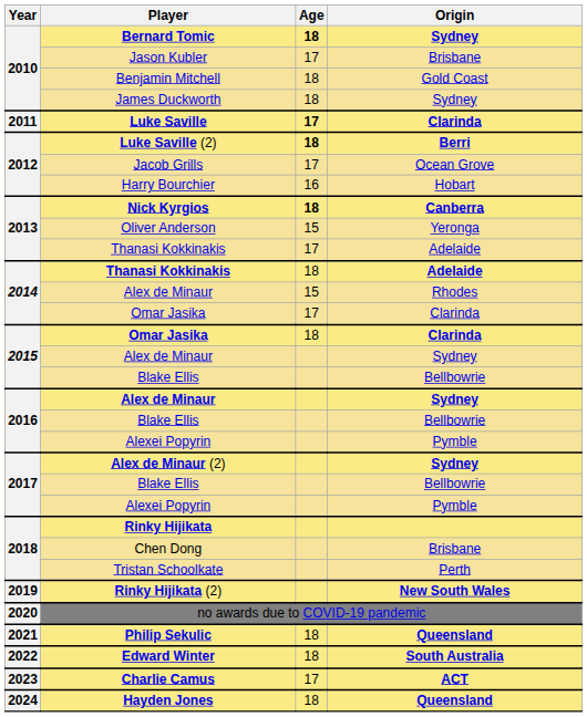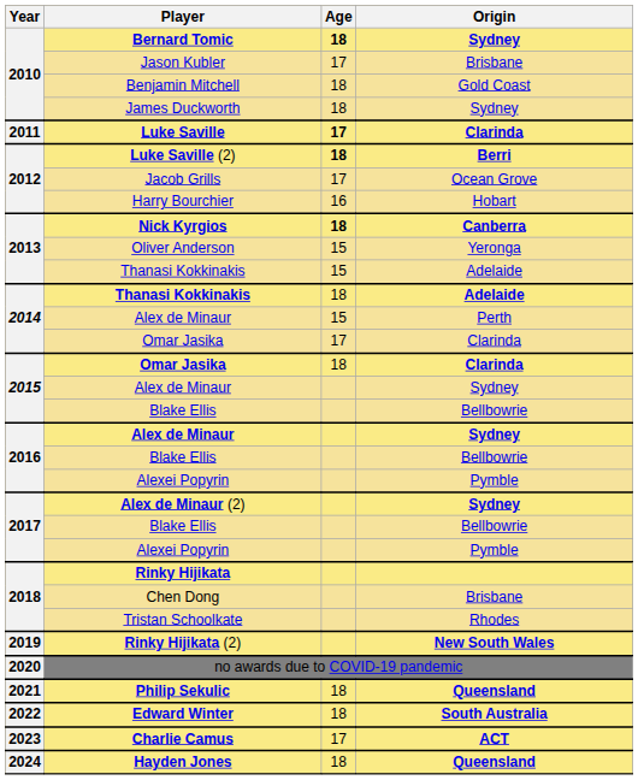 <table class="wikitable" rowspan=2 style="text-align: center; background: #f6e39c">
 <tr style="background:#bebebe;">
 <th scope="col">Year</th>
 <th scope="col" width=300>Player</th>
 <th scope="col">Age</th>
 <th scope="col" width=300>Origin</th>
 </tr>
 <tr>
 <th scope="row"  rowspan=4 style="text-align:center">2010</th>
 <td style="background:#FAEB86"><strong><a href='#'>Bernard Tomic</a></strong></td>
 <td style="background:#FAEB86"><strong>18</strong></td>
 <td style="background:#FAEB86"><strong><a href='#'>Sydney</a></strong></td>
 </tr>
 <tr>
 <td><a href='#'>Jason Kubler</a></td>
 <td>17</td>
 <td><a href='#'>Brisbane</a></td>
 </tr>
 <tr>
 <td><a href='#'>Benjamin Mitchell</a></td>
 <td>18</td>
 <td><a href='#'>Gold Coast</a></td>
 </tr>
 <tr>
 <td><a href='#'>James Duckworth</a></td>
 <td>18</td>
 <td><a href='#'>Sydney</a></td>
 </tr>
 <tr style="border-top:2px solid black">
 <th scope="row"  rowspan=1 style="text-align:center">2011</th>
 <td style="background:#FAEB86"><strong><a href='#'>Luke Saville</a></strong></td>
 <td style="background:#FAEB86"><strong>17</strong></td>
 <td style="background:#FAEB86"><strong><a href='#'>Clarinda</a></strong></td>
 </tr>
 <tr style="border-top:2px solid black">
 <th scope="row"  rowspan=3 style="text-align:center">2012</th>
 <td style="background:#FAEB86"><strong><a href='#'>Luke Saville</a></strong> (2)</td>
 <td style="background:#FAEB86"><strong>18</strong></td>
 <td style="background:#FAEB86"><strong><a href='#'>Berri</a></strong></td>
 </tr>
 <tr>
 <td><a href='#'>Jacob Grills</a></td>
 <td>17</td>
 <td><a href='#'>Ocean Grove</a></td>
 </tr>
 <tr>
 <td><a href='#'>Harry Bourchier</a></td>
 <td>16</td>
 <td><a href='#'>Hobart</a></td>
 </tr>
 <tr style="border-top:2px solid black">
 <th scope="row"  rowspan=3 style="text-align:center">2013</th>
 <td style="background:#FAEB86"><strong><a href='#'>Nick Kyrgios</a></strong></td>
 <td style="background:#FAEB86"><strong>18</strong></td>
 <td style="background:#FAEB86"><strong><a href='#'>Canberra</a></strong></td>
 </tr>
 <tr>
 <td><a href='#'>Oliver Anderson</a></td>
 <td>15</td>
 <td><a href='#'>Yeronga</a></td>
 </tr>
 <tr>
 <td><a href='#'>Thanasi Kokkinakis</a></td>
-<td>17</td>
+<td>15</td>
 <td><a href='#'>Adelaide</a></td>
 </tr>
 <tr style="border-top:2px solid black">
 <th scope="row"  rowspan=3 style="text-align:center"><em>2014</em></th>
 <td style="background:#FAEB86"><strong><a href='#'>Thanasi Kokkinakis</a></strong></td>
 <td style="background:#FAEB86">18</td>
 <td style="background:#FAEB86"><strong><a href='#'>Adelaide</a></strong></td>
 </tr>
 <tr>
 <td><a href='#'>Alex de Minaur</a></td>
 <td>15</td>
-<td><a href='#'>Rhodes</a></td>
+<td><a href='#'>Perth</a></td>
 </tr>
 <tr>
 <td><a href='#'>Omar Jasika</a></td>
 <td>17</td>
 <td><a href='#'>Clarinda</a></td>
 </tr>
 <tr style="border-top:2px solid black">
 <th scope="row"  rowspan=3 style="text-align:center"><em>2015</em></th>
 <td style="background:#FAEB86"><strong><a href='#'>Omar Jasika</a></strong></td>
 <td style="background:#FAEB86">18</td>
 <td style="background:#FAEB86"><strong><a href='#'>Clarinda</a></strong></td>
 </tr>
 <tr>
 <td><a href='#'>Alex de Minaur</a></td>
 <td></td>
 <td><a href='#'>Sydney</a></td>
 </tr>
 <tr>
 <td><a href='#'>Blake Ellis</a></td>
 <td></td>
 <td><a href='#'>Bellbowrie</a></td>
 </tr>
 <tr style="border-top:2px solid black">
 <th scope="row"  rowspan=3 style="text-align:center">2016</th>
 <td style="background:#FAEB86"><strong><a href='#'>Alex de Minaur</a></strong></td>
 <td style="background:#FAEB86"></td>
 <td style="background:#FAEB86"><strong><a href='#'>Sydney</a></strong></td>
 </tr>
 <tr>
 <td><a href='#'>Blake Ellis</a></td>
 <td></td>
 <td><a href='#'>Bellbowrie</a></td>
 </tr>
 <tr>
 <td><a href='#'>Alexei Popyrin</a></td>
 <td></td>
 <td><a href='#'>Pymble</a></td>
 </tr>
 <tr style="border-top:2px solid black">
 <th scope="row"  rowspan=3 style="text-align:center">2017</th>
 <td style="background:#FAEB86"><strong><a href='#'>Alex de Minaur</a></strong> (2)</td>
 <td style="background:#FAEB86"></td>
 <td style="background:#FAEB86"><strong><a href='#'>Sydney</a></strong></td>
 </tr>
 <tr>
 <td><a href='#'>Blake Ellis</a></td>
 <td></td>
 <td><a href='#'>Bellbowrie</a></td>
 </tr>
 <tr>
 <td><a href='#'>Alexei Popyrin</a></td>
 <td></td>
 <td><a href='#'>Pymble</a></td>
 </tr>
 <tr style="border-top:2px solid black">
 <th scope="row"  rowspan=3 style="text-align:center">2018</th>
 <td style="background:#FAEB86"><strong><a href='#'>Rinky Hijikata</a></strong></td>
 <td style="background:#FAEB86"></td>
 <td style="background:#FAEB86"></td>
 </tr>
 <tr>
 <td>Chen Dong</td>
 <td></td>
 <td><a href='#'>Brisbane</a></td>
 </tr>
 <tr>
 <td><a href='#'>Tristan Schoolkate</a></td>
 <td></td>
-<td><a href='#'>Perth</a></td>
+<td><a href='#'>Rhodes</a></td>
 </tr>
 <tr style="border-top:2px solid black">
 <th scope="row"  rowspan=1 style="text-align:center">2019</th>
 <td style="background:#FAEB86"><strong><a href='#'>Rinky Hijikata</a></strong> (2)</td>
 <td style="background:#FAEB86"></td>
 <td style="background:#FAEB86"><strong><a href='#'>New South Wales</a></strong></td>
 </tr>
 <tr style = "border-top:2px solid black;">
 <th scope="row"  rowspan=1 style="text-align:center">2020</th>
 <td align="center" bgcolor="grey" colspan="4">no awards due to <a href='#'>COVID-19 pandemic</a></td>
 </tr>
 <tr style="border-top:2px solid black">
 <th scope="row"  rowspan=1 style="text-align:center">2021</th>
 <td style="background:#FAEB86"><strong><a href='#'>Philip Sekulic</a></strong></td>
 <td style="background:#FAEB86">18</td>
 <td style="background:#FAEB86"><strong><a href='#'>Queensland</a></strong></td>
 </tr>
 <tr style = "border-top:2px solid black;">
 <th scope="row"  rowspan=1 style="text-align:center">2022</th>
 <td style="background:#FAEB86"><strong><a href='#'>Edward Winter</a></strong></td>
 <td style="background:#FAEB86">18</td>
 <td style="background:#FAEB86"><strong><a href='#'>South Australia</a></strong></td>
 </tr>
 <tr style = "border-top:2px solid black;">
 <th scope="row"  rowspan=1 style="text-align:center">2023</th>
 <td style="background:#FAEB86"><strong><a href='#'>Charlie Camus</a></strong></td>
 <td style="background:#FAEB86">17</td>
 <td style="background:#FAEB86"><strong><a href='#'>ACT</a></strong></td>
 </tr>
 <tr style = "border-top:2px solid black;">
 <th scope="row"  rowspan=1 style="text-align:center">2024</th>
 <td style="background:#FAEB86"><strong><a href='#'>Hayden Jones</a></strong></td>
 <td style="background:#FAEB86">18</td>
 <td style="background:#FAEB86"><strong><a href='#'>Queensland</a></strong></td>
 </tr>
 <tr style = "border-top:2px solid black;">
 </tr>
 </table>
